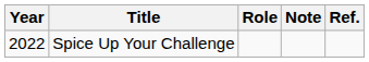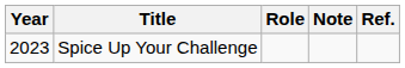 <table class="wikitable sortable plainrowheaders">
 <tr>
 <th>Year</th>
 <th>Title</th>
 <th>Role</th>
 <th>Note</th>
 <th>Ref.</th>
 </tr>
 <tr>
-<td>2022</td>
+<td>2023</td>
 <td>Spice Up Your Challenge</td>
 <td></td>
 <td></td>
 <td></td>
 </tr>
 </table>
